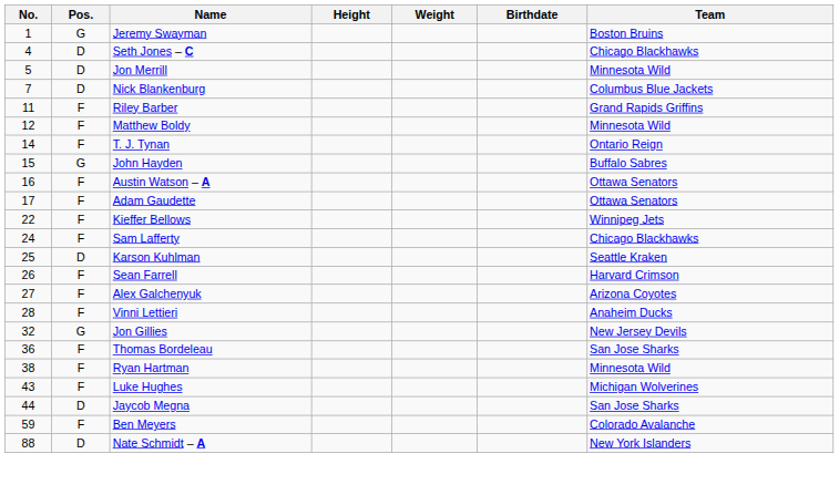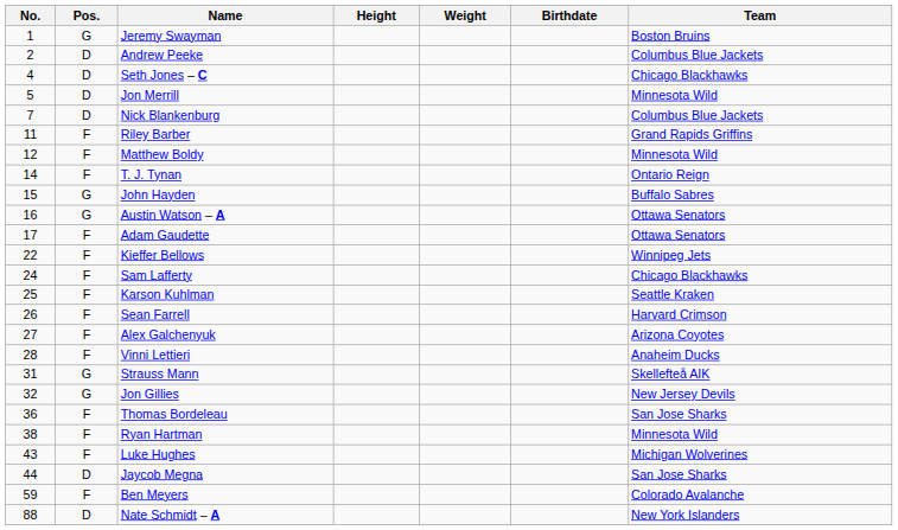 <table width="80%" class="wikitable sortable" style="font-size: 90%; text-align: center;">
 <tr>
 <th>No.</th>
 <th>Pos.</th>
 <th>Name</th>
 <th>Height</th>
 <th>Weight</th>
 <th>Birthdate</th>
 <th>Team</th>
 </tr>
 <tr>
 <td>1</td>
 <td>G</td>
 <td align=left><a href='#'>Jeremy Swayman</a></td>
 <td></td>
 <td></td>
 <td></td>
 <td style="text-align:left;"> <a href='#'>Boston Bruins</a></td>
+</tr>
+<tr>
+<td>2</td>
+<td>D</td>
+<td align=left><a href='#'>Andrew Peeke</a></td>
+<td></td>
+<td></td>
+<td></td>
+<td style="text-align:left;"> <a href='#'>Columbus Blue Jackets</a></td>
 </tr>
 <tr>
 <td>4</td>
 <td>D</td>
 <td align=left><a href='#'>Seth Jones</a> – <strong><a href='#'>C</a></strong></td>
 <td></td>
 <td></td>
 <td></td>
 <td style="text-align:left;"> <a href='#'>Chicago Blackhawks</a></td>
 </tr>
 <tr>
 <td>5</td>
 <td>D</td>
 <td align=left><a href='#'>Jon Merrill</a></td>
 <td></td>
 <td></td>
 <td></td>
 <td style="text-align:left;"> <a href='#'>Minnesota Wild</a></td>
 </tr>
 <tr>
 <td>7</td>
 <td>D</td>
 <td align=left><a href='#'>Nick Blankenburg</a></td>
 <td></td>
 <td></td>
 <td></td>
 <td style="text-align:left;"> <a href='#'>Columbus Blue Jackets</a></td>
 </tr>
 <tr>
 <td>11</td>
 <td>F</td>
 <td align=left><a href='#'>Riley Barber</a></td>
 <td></td>
 <td></td>
 <td></td>
 <td style="text-align:left;"> <a href='#'>Grand Rapids Griffins</a></td>
 </tr>
 <tr>
 <td>12</td>
 <td>F</td>
 <td align=left><a href='#'>Matthew Boldy</a></td>
 <td></td>
 <td></td>
 <td></td>
 <td style="text-align:left;"> <a href='#'>Minnesota Wild</a></td>
 </tr>
 <tr>
 <td>14</td>
 <td>F</td>
 <td align=left><a href='#'>T. J. Tynan</a></td>
 <td></td>
 <td></td>
 <td></td>
 <td style="text-align:left;"> <a href='#'>Ontario Reign</a></td>
 </tr>
 <tr>
 <td>15</td>
 <td>G</td>
 <td align=left><a href='#'>John Hayden</a></td>
 <td></td>
 <td></td>
 <td></td>
 <td style="text-align:left;"> <a href='#'>Buffalo Sabres</a></td>
 </tr>
 <tr>
 <td>16</td>
-<td>F</td>
+<td>G</td>
 <td align=left><a href='#'>Austin Watson</a> – <strong><a href='#'>A</a></strong></td>
 <td></td>
 <td></td>
 <td></td>
 <td style="text-align:left;"> <a href='#'>Ottawa Senators</a></td>
 </tr>
 <tr>
 <td>17</td>
 <td>F</td>
 <td align=left><a href='#'>Adam Gaudette</a></td>
 <td></td>
 <td></td>
 <td></td>
 <td style="text-align:left;"> <a href='#'>Ottawa Senators</a></td>
 </tr>
 <tr>
 <td>22</td>
 <td>F</td>
 <td align=left><a href='#'>Kieffer Bellows</a></td>
 <td></td>
 <td></td>
 <td></td>
 <td style="text-align:left;"> <a href='#'>Winnipeg Jets</a></td>
 </tr>
 <tr>
 <td>24</td>
 <td>F</td>
 <td align=left><a href='#'>Sam Lafferty</a></td>
 <td></td>
 <td></td>
 <td></td>
 <td style="text-align:left;"> <a href='#'>Chicago Blackhawks</a></td>
 </tr>
 <tr>
 <td>25</td>
-<td>D</td>
+<td>F</td>
 <td align=left><a href='#'>Karson Kuhlman</a></td>
 <td></td>
 <td></td>
 <td></td>
 <td style="text-align:left;"> <a href='#'>Seattle Kraken</a></td>
 </tr>
 <tr>
 <td>26</td>
 <td>F</td>
 <td align=left><a href='#'>Sean Farrell</a></td>
 <td></td>
 <td></td>
 <td></td>
 <td style="text-align:left;"> <a href='#'>Harvard Crimson</a></td>
 </tr>
 <tr>
 <td>27</td>
 <td>F</td>
 <td align=left><a href='#'>Alex Galchenyuk</a></td>
 <td></td>
 <td></td>
 <td></td>
 <td style="text-align:left;"> <a href='#'>Arizona Coyotes</a></td>
 </tr>
 <tr>
 <td>28</td>
 <td>F</td>
 <td align=left><a href='#'>Vinni Lettieri</a></td>
 <td></td>
 <td></td>
 <td></td>
 <td style="text-align:left;"> <a href='#'>Anaheim Ducks</a></td>
+</tr>
+<tr>
+<td>31</td>
+<td>G</td>
+<td align=left><a href='#'>Strauss Mann</a></td>
+<td></td>
+<td></td>
+<td></td>
+<td style="text-align:left;"> <a href='#'>Skellefteå AIK</a></td>
 </tr>
 <tr>
 <td>32</td>
 <td>G</td>
 <td align=left><a href='#'>Jon Gillies</a></td>
 <td></td>
 <td></td>
 <td></td>
 <td style="text-align:left;"> <a href='#'>New Jersey Devils</a></td>
 </tr>
 <tr>
 <td>36</td>
 <td>F</td>
 <td align=left><a href='#'>Thomas Bordeleau</a></td>
 <td></td>
 <td></td>
 <td></td>
 <td style="text-align:left;"> <a href='#'>San Jose Sharks</a></td>
 </tr>
 <tr>
 <td>38</td>
 <td>F</td>
 <td align=left><a href='#'>Ryan Hartman</a></td>
 <td></td>
 <td></td>
 <td></td>
 <td style="text-align:left;"> <a href='#'>Minnesota Wild</a></td>
 </tr>
 <tr>
 <td>43</td>
 <td>F</td>
 <td align=left><a href='#'>Luke Hughes</a></td>
 <td></td>
 <td></td>
 <td></td>
 <td style="text-align:left;"> <a href='#'>Michigan Wolverines</a></td>
 </tr>
 <tr>
 <td>44</td>
 <td>D</td>
 <td align=left><a href='#'>Jaycob Megna</a></td>
 <td></td>
 <td></td>
 <td></td>
 <td style="text-align:left;"> <a href='#'>San Jose Sharks</a></td>
 </tr>
 <tr>
 <td>59</td>
 <td>F</td>
 <td align=left><a href='#'>Ben Meyers</a></td>
 <td></td>
 <td></td>
 <td></td>
 <td style="text-align:left;"> <a href='#'>Colorado Avalanche</a></td>
 </tr>
 <tr>
 <td>88</td>
 <td>D</td>
 <td align=left><a href='#'>Nate Schmidt</a> – <strong><a href='#'>A</a></strong></td>
 <td></td>
 <td></td>
 <td></td>
 <td style="text-align:left;"> <a href='#'>New York Islanders</a></td>
 </tr>
 </table>
